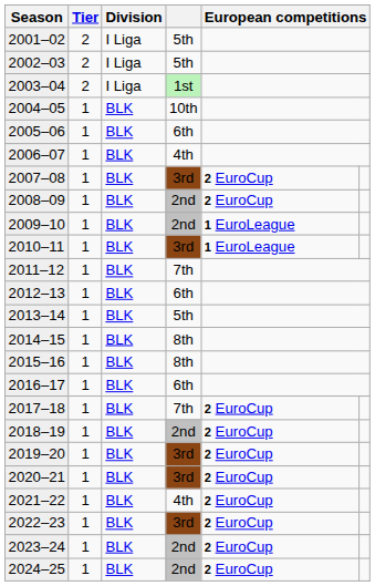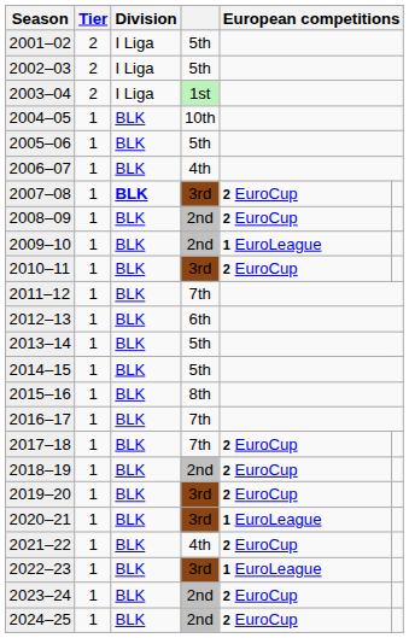 <table class="wikitable" style="font-size:85%">
 <tr>
 <th>Season</th>
 <th><a href='#'>Tier</a></th>
 <th>Division</th>
 <th></th>
 <th colspan=2>European competitions</th>
 </tr>
 <tr>
 <td style="background:#efefef;">2001–02</td>
 <td align="center">2</td>
 <td>I Liga</td>
 <td align="center">5th</td>
 <td colspan=2></td>
 </tr>
 <tr>
 <td style="background:#efefef;">2002–03</td>
 <td align="center">2</td>
 <td>I Liga</td>
 <td align="center">5th</td>
 <td colspan=2></td>
 </tr>
 <tr>
 <td style="background:#efefef;">2003–04</td>
 <td align="center">2</td>
 <td>I Liga</td>
 <td style="background:#BBF3BB" align="center">1st</td>
 <td colspan=2></td>
 </tr>
 <tr>
 <td style="background:#efefef;">2004–05</td>
 <td align="center">1</td>
 <td><a href='#'>BLK</a></td>
 <td align="center">10th</td>
 <td colspan=2></td>
 </tr>
 <tr>
 <td style="background:#efefef;">2005–06</td>
 <td align="center">1</td>
 <td><a href='#'>BLK</a></td>
-<td align="center">6th</td>
+<td align="center">5th</td>
 <td colspan=2></td>
 </tr>
 <tr>
 <td style="background:#efefef;">2006–07</td>
 <td align="center">1</td>
 <td><a href='#'>BLK</a></td>
 <td align="center">4th</td>
 <td colspan=2></td>
 </tr>
 <tr>
 <td style="background:#efefef;">2007–08</td>
 <td align="center">1</td>
-<td><a href='#'>BLK</a></td>
+<td><strong><a href='#'>BLK</a></strong></td>
 <td style="background:#8B4513" align="center">3rd</td>
 <td align="left"><small><strong>2</strong></small> <a href='#'>EuroCup</a></td>
 <td align=center></td>
 </tr>
 <tr>
 <td style="background:#efefef;">2008–09</td>
 <td align="center">1</td>
 <td><a href='#'>BLK</a></td>
 <td style="background:silver" align="center">2nd</td>
 <td align="left"><small><strong>2</strong></small> <a href='#'>EuroCup</a></td>
 <td align=center></td>
 </tr>
 <tr>
 <td style="background:#efefef;">2009–10</td>
 <td align="center">1</td>
 <td><a href='#'>BLK</a></td>
 <td style="background:silver" align="center">2nd</td>
 <td align="left"><small><strong>1</strong></small> <a href='#'>EuroLeague</a></td>
 <td align=center></td>
 </tr>
 <tr>
 <td style="background:#efefef;">2010–11</td>
 <td align="center">1</td>
 <td><a href='#'>BLK</a></td>
 <td style="background:#8B4513" align="center">3rd</td>
-<td align="left"><small><strong>1</strong></small> <a href='#'>EuroLeague</a></td>
+<td align="left"><small><strong>2</strong></small> <a href='#'>EuroCup</a></td>
 <td align=center></td>
 </tr>
 <tr>
 <td style="background:#efefef;">2011–12</td>
 <td align="center">1</td>
 <td><a href='#'>BLK</a></td>
 <td align="center">7th</td>
 <td colspan=2></td>
 </tr>
 <tr>
 <td style="background:#efefef;">2012–13</td>
 <td align="center">1</td>
 <td><a href='#'>BLK</a></td>
 <td align="center">6th</td>
 <td colspan=2></td>
 </tr>
 <tr>
 <td style="background:#efefef;">2013–14</td>
 <td align="center">1</td>
 <td><a href='#'>BLK</a></td>
 <td align="center">5th</td>
 <td colspan=2></td>
 </tr>
 <tr>
 <td style="background:#efefef;">2014–15</td>
 <td align="center">1</td>
 <td><a href='#'>BLK</a></td>
-<td align="center">8th</td>
+<td align="center">5th</td>
 <td colspan=2></td>
 </tr>
 <tr>
 <td style="background:#efefef;">2015–16</td>
 <td align="center">1</td>
 <td><a href='#'>BLK</a></td>
 <td align="center">8th</td>
 <td colspan=2></td>
 </tr>
 <tr>
 <td style="background:#efefef;">2016–17</td>
 <td align="center">1</td>
 <td><a href='#'>BLK</a></td>
-<td align="center">6th</td>
+<td align="center">7th</td>
 <td colspan=2></td>
 </tr>
 <tr>
 <td style="background:#efefef;">2017–18</td>
 <td align="center">1</td>
 <td><a href='#'>BLK</a></td>
 <td align="center">7th</td>
 <td align="left"><small><strong>2</strong></small> <a href='#'>EuroCup</a></td>
 <td align=center></td>
 </tr>
 <tr>
 <td style="background:#efefef;">2018–19</td>
 <td align="center">1</td>
 <td><a href='#'>BLK</a></td>
 <td style="background:silver" align="center">2nd</td>
 <td align="left"><small><strong>2</strong></small> <a href='#'>EuroCup</a></td>
 <td align=center></td>
 </tr>
 <tr>
 <td style="background:#efefef;">2019–20</td>
 <td align="center">1</td>
 <td><a href='#'>BLK</a></td>
 <td style="background:#8B4513" align="center">3rd</td>
 <td align="left"><small><strong>2</strong></small> <a href='#'>EuroCup</a></td>
 <td align=center></td>
 </tr>
 <tr>
 <td style="background:#efefef;">2020–21</td>
 <td align="center">1</td>
 <td><a href='#'>BLK</a></td>
 <td style="background:#8B4513" align="center">3rd</td>
-<td align="left"><small><strong>2</strong></small> <a href='#'>EuroCup</a></td>
+<td align="left"><small><strong>1</strong></small> <a href='#'>EuroLeague</a></td>
 <td align=center></td>
 </tr>
 <tr>
 <td style="background:#efefef;">2021–22</td>
 <td align="center">1</td>
 <td><a href='#'>BLK</a></td>
 <td align="center">4th</td>
 <td align="left"><small><strong>2</strong></small> <a href='#'>EuroCup</a></td>
 <td align=center></td>
 </tr>
 <tr>
 <td style="background:#efefef;">2022–23</td>
 <td align="center">1</td>
 <td><a href='#'>BLK</a></td>
 <td style="background:#8B4513" align="center">3rd</td>
-<td align="left"><small><strong>2</strong></small> <a href='#'>EuroCup</a></td>
+<td align="left"><small><strong>1</strong></small> <a href='#'>EuroLeague</a></td>
 <td align=center></td>
 </tr>
 <tr>
 <td style="background:#efefef;">2023–24</td>
 <td align="center">1</td>
 <td><a href='#'>BLK</a></td>
 <td style="background:silver" align="center">2nd</td>
 <td align="left"><small><strong>2</strong></small> <a href='#'>EuroCup</a></td>
 <td align=center></td>
 </tr>
 <tr>
 <td style="background:#efefef;">2024–25</td>
 <td align="center">1</td>
 <td><a href='#'>BLK</a></td>
 <td style="background:silver" align="center">2nd</td>
 <td align="left"><small><strong>2</strong></small> <a href='#'>EuroCup</a></td>
 <td align=center></td>
 </tr>
 </table>
